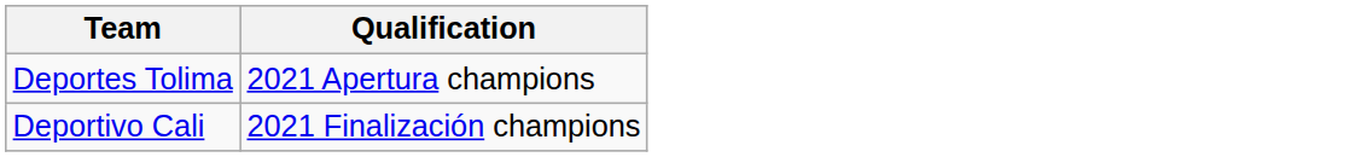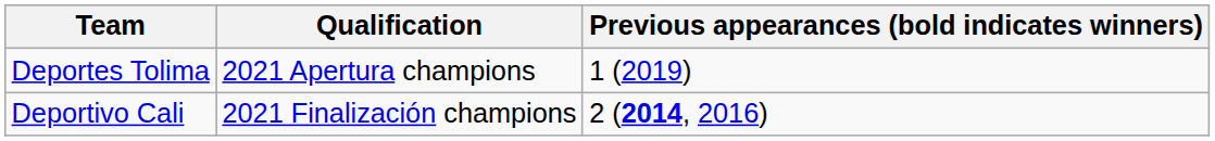 <table class="wikitable">
 <tr>
 <th>Team</th>
 <th>Qualification</th>
+<th>Previous appearances (bold indicates winners)</th>
 </tr>
 <tr>
 <td><a href='#'>Deportes Tolima</a></td>
 <td><a href='#'>2021 Apertura</a> champions</td>
+<td>1 (<a href='#'>2019</a>)</td>
 </tr>
 <tr>
 <td><a href='#'>Deportivo Cali</a></td>
 <td><a href='#'>2021 Finalización</a> champions</td>
+<td>2 (<strong><a href='#'>2014</a></strong>, <a href='#'>2016</a>)</td>
 </tr>
 </table>
